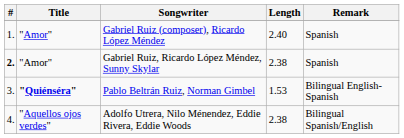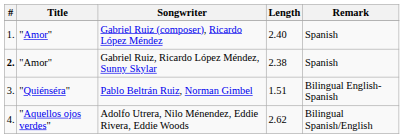 <table class="wikitable">
 <tr>
 <th>#</th>
 <th>Title</th>
 <th>Songwriter</th>
 <th>Length</th>
 <th>Remark</th>
 </tr>
 <tr bgcolor="#ebf5ff">
 </tr>
 <tr>
 <td>1.</td>
 <td>"<a href='#'>Amor</a>"</td>
 <td><a href='#'>Gabriel Ruiz (composer)</a>, <a href='#'>Ricardo López Méndez</a></td>
 <td>2.40</td>
 <td>Spanish</td>
 </tr>
 <tr>
 <td><strong>2.</strong></td>
 <td>"Amor"</td>
 <td>Gabriel Ruiz, Ricardo López Méndez, <a href='#'>Sunny Skylar</a></td>
 <td>2.38</td>
 <td>Spanish</td>
 </tr>
 <tr>
 <td>3.</td>
-<td><strong>"<a href='#'>Quiénséra</a>"</strong></td>
+<td>"<a href='#'>Quiénséra</a>"</td>
 <td><a href='#'>Pablo Beltrán Ruiz</a>, <a href='#'>Norman Gimbel</a></td>
-<td>1.53</td>
+<td>1.51</td>
 <td>Bilingual English-Spanish</td>
 </tr>
 <tr>
 <td>4.</td>
 <td>"<a href='#'>Aquellos ojos verdes</a>"</td>
 <td>Adolfo Utrera, Nilo Ménendez, Eddie Rivera, Eddie Woods</td>
-<td>2.38</td>
+<td>2.62</td>
 <td>Bilingual Spanish/English</td>
 </tr>
 </table>
